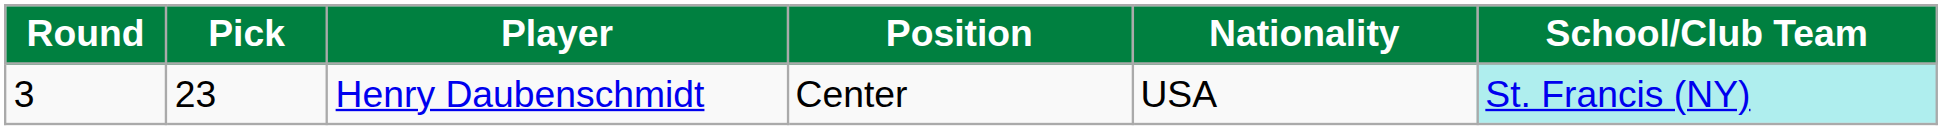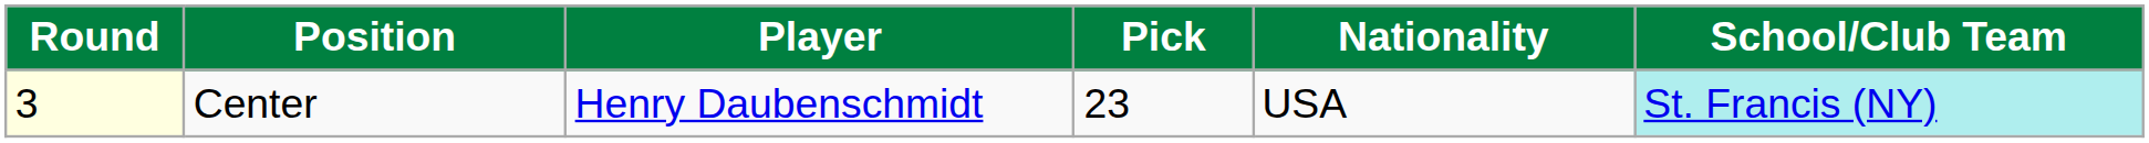 <table class="wikitable sortable sortable">
 <tr>
 <th style="background:#008040; color:white" width="7%">Round</th>
+<th style="background:#008040; color:white" width="15%">Position</th>
+<th style="background:#008040; color:white" width="20%">Player</th>
 <th style="background:#008040; color:white" width="7%">Pick</th>
-<th style="background:#008040; color:white" width="20%">Player</th>
-<th style="background:#008040; color:white" width="15%">Position</th>
 <th style="background:#008040; color:white" width="15%">Nationality</th>
 <th style="background:#008040; color:white" width="20%">School/Club Team</th>
 </tr>
 <tr>
-<td>3</td>
+<td style="background: lightyellow;">3</td>
+<td>Center</td>
+<td><a href='#'>Henry Daubenschmidt</a></td>
 <td>23</td>
-<td><a href='#'>Henry Daubenschmidt</a></td>
-<td>Center</td>
 <td>USA</td>
 <td style="background: paleturquoise;"><a href='#'>St. Francis (NY)</a></td>
 </tr>
 </table>
